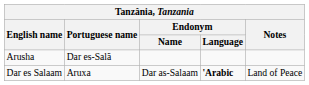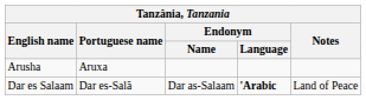 <table class="wikitable sortable">
 <tr>
 <th colspan="5"> Tanzânia, <em>Tanzania</em></th>
 </tr>
 <tr>
 <th rowspan="2">English name</th>
 <th rowspan="2">Portuguese name</th>
 <th colspan="2">Endonym</th>
 <th rowspan="2">Notes</th>
 </tr>
 <tr>
 <th>Name</th>
 <th>Language</th>
 </tr>
 <tr>
 <td>Arusha</td>
-<td>Dar es-Salã</td>
+<td>Aruxa</td>
 <td></td>
 <td></td>
 <td></td>
 </tr>
 <tr>
 <td>Dar es Salaam</td>
-<td>Aruxa</td>
+<td>Dar es-Salã</td>
 <td>Dar as-Salaam</td>
 <td><strong>'Arabic</strong></td>
 <td>Land of Peace</td>
 </tr>
 </table>
